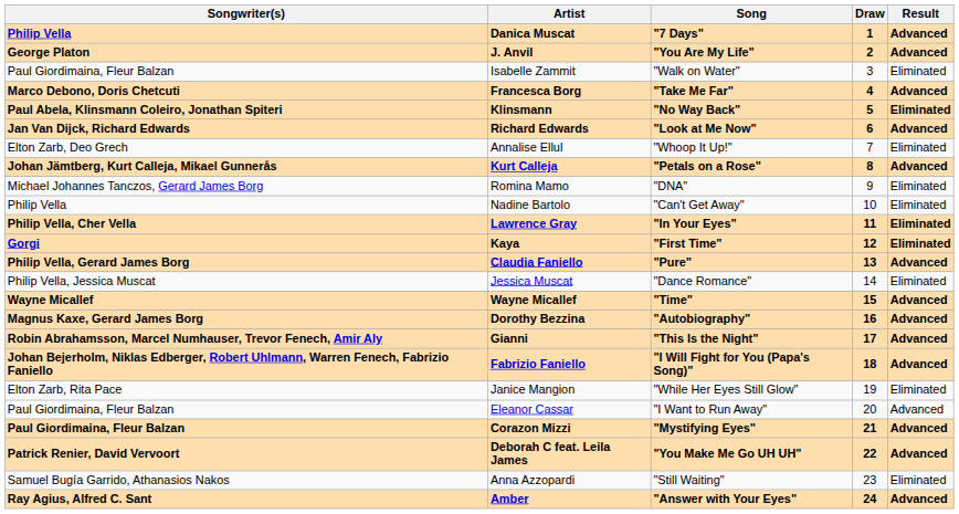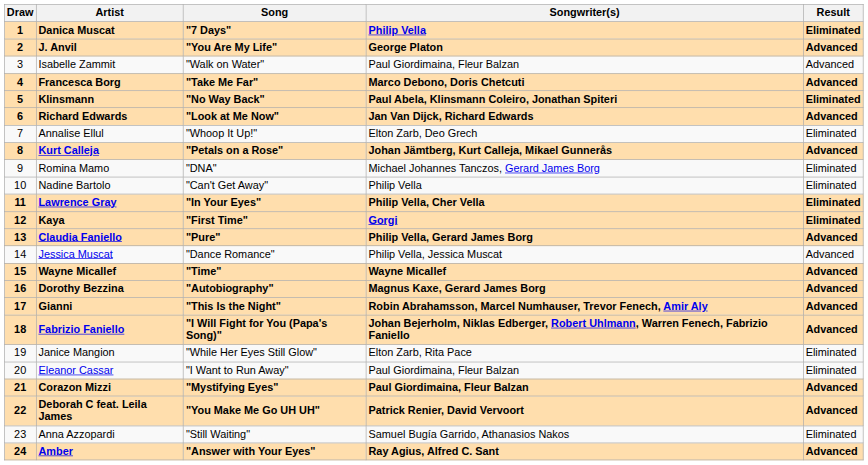 <table class="sortable wikitable" style="margin: 1em auto 1em auto; text-align:center">
 <tr>
-<th class="unsortable">Songwriter(s)</th>
+<th>Draw</th>
 <th>Artist</th>
 <th>Song</th>
-<th>Draw</th>
+<th class="unsortable">Songwriter(s)</th>
 <th>Result</th>
 </tr>
 <tr style="font-weight:bold;background:navajowhite">
-<td align="left"><a href='#'>Philip Vella</a></td>
+<td>1</td>
 <td align="left">Danica Muscat</td>
 <td align="left">"7 Days"</td>
-<td>1</td>
+<td align="left"><a href='#'>Philip Vella</a></td>
+<td align="left">Eliminated</td>
+</tr>
+<tr style="font-weight:bold;background:navajowhite">
+<td>2</td>
+<td align="left">J. Anvil</td>
+<td align="left">"You Are My Life"</td>
+<td align="left">George Platon</td>
+<td align="left">Advanced</td>
+</tr>
+<tr>
+<td>3</td>
+<td align="left">Isabelle Zammit</td>
+<td align="left">"Walk on Water"</td>
+<td align="left">Paul Giordimaina, Fleur Balzan</td>
 <td align="left">Advanced</td>
 </tr>
 <tr style="font-weight:bold;background:navajowhite">
-<td align="left">George Platon</td>
-<td align="left">J. Anvil</td>
-<td align="left">"You Are My Life"</td>
-<td>2</td>
+<td>4</td>
+<td align="left">Francesca Borg</td>
+<td align="left">"Take Me Far"</td>
+<td align="left">Marco Debono, Doris Chetcuti</td>
+<td align="left">Advanced</td>
+</tr>
+<tr style="font-weight:bold;background:navajowhite">
+<td>5</td>
+<td align="left">Klinsmann</td>
+<td align="left">"No Way Back"</td>
+<td align="left">Paul Abela, Klinsmann Coleiro, Jonathan Spiteri</td>
+<td align="left">Eliminated</td>
+</tr>
+<tr style="font-weight:bold;background:navajowhite">
+<td>6</td>
+<td align="left">Richard Edwards</td>
+<td align="left">"Look at Me Now"</td>
+<td align="left">Jan Van Dijck, Richard Edwards</td>
 <td align="left">Advanced</td>
 </tr>
 <tr>
-<td align="left">Paul Giordimaina, Fleur Balzan</td>
-<td align="left">Isabelle Zammit</td>
-<td align="left">"Walk on Water"</td>
-<td>3</td>
+<td>7</td>
+<td align="left">Annalise Ellul</td>
+<td align="left">"Whoop It Up!"</td>
+<td align="left">Elton Zarb, Deo Grech</td>
 <td align="left">Eliminated</td>
 </tr>
 <tr style="font-weight:bold;background:navajowhite">
-<td align="left">Marco Debono, Doris Chetcuti</td>
-<td align="left">Francesca Borg</td>
-<td align="left">"Take Me Far"</td>
-<td>4</td>
+<td>8</td>
+<td align="left"><a href='#'>Kurt Calleja</a></td>
+<td align="left">"Petals on a Rose"</td>
+<td align="left">Johan Jämtberg, Kurt Calleja, Mikael Gunnerås</td>
+<td align="left">Advanced</td>
+</tr>
+<tr>
+<td>9</td>
+<td align="left">Romina Mamo</td>
+<td align="left">"DNA"</td>
+<td align="left">Michael Johannes Tanczos, <a href='#'>Gerard James Borg</a></td>
+<td align="left">Eliminated</td>
+</tr>
+<tr>
+<td>10</td>
+<td align="left">Nadine Bartolo</td>
+<td align="left">"Can't Get Away"</td>
+<td align="left">Philip Vella</td>
+<td align="left">Eliminated</td>
+</tr>
+<tr style="font-weight:bold;background:navajowhite">
+<td>11</td>
+<td align="left"><a href='#'>Lawrence Gray</a></td>
+<td align="left">"In Your Eyes"</td>
+<td align="left">Philip Vella, Cher Vella</td>
+<td align="left">Eliminated</td>
+</tr>
+<tr style="font-weight:bold;background:navajowhite">
+<td>12</td>
+<td align="left">Kaya</td>
+<td align="left">"First Time"</td>
+<td align="left"><a href='#'>Gorgi</a></td>
+<td align="left">Eliminated</td>
+</tr>
+<tr style="font-weight:bold;background:navajowhite">
+<td>13</td>
+<td align="left"><a href='#'>Claudia Faniello</a></td>
+<td align="left">"Pure"</td>
+<td align="left">Philip Vella, Gerard James Borg</td>
+<td align="left">Advanced</td>
+</tr>
+<tr>
+<td>14</td>
+<td align="left"><a href='#'>Jessica Muscat</a></td>
+<td align="left">"Dance Romance"</td>
+<td align="left">Philip Vella, Jessica Muscat</td>
 <td align="left">Advanced</td>
 </tr>
 <tr style="font-weight:bold;background:navajowhite">
-<td align="left">Paul Abela, Klinsmann Coleiro, Jonathan Spiteri</td>
-<td align="left">Klinsmann</td>
-<td align="left">"No Way Back"</td>
-<td>5</td>
+<td>15</td>
+<td align="left">Wayne Micallef</td>
+<td align="left">"Time"</td>
+<td align="left">Wayne Micallef</td>
+<td align="left">Advanced</td>
+</tr>
+<tr style="font-weight:bold;background:navajowhite">
+<td>16</td>
+<td align="left">Dorothy Bezzina</td>
+<td align="left">"Autobiography"</td>
+<td align="left">Magnus Kaxe, Gerard James Borg</td>
+<td align="left">Advanced</td>
+</tr>
+<tr style="font-weight:bold;background:navajowhite">
+<td>17</td>
+<td align="left">Gianni</td>
+<td align="left">"This Is the Night"</td>
+<td align="left">Robin Abrahamsson, Marcel Numhauser, Trevor Fenech, <a href='#'>Amir Aly</a></td>
+<td align="left">Advanced</td>
+</tr>
+<tr style="font-weight:bold;background:navajowhite">
+<td>18</td>
+<td align="left"><a href='#'>Fabrizio Faniello</a></td>
+<td align="left">"I Will Fight for You (Papa's Song)"</td>
+<td align="left">Johan Bejerholm, Niklas Edberger, <a href='#'>Robert Uhlmann</a>, Warren Fenech, Fabrizio Faniello</td>
+<td align="left">Advanced</td>
+</tr>
+<tr>
+<td>19</td>
+<td align="left">Janice Mangion</td>
+<td align="left">"While Her Eyes Still Glow"</td>
+<td align="left">Elton Zarb, Rita Pace</td>
+<td align="left">Eliminated</td>
+</tr>
+<tr>
+<td>20</td>
+<td align="left"><a href='#'>Eleanor Cassar</a></td>
+<td align="left">"I Want to Run Away"</td>
+<td align="left">Paul Giordimaina, Fleur Balzan</td>
 <td align="left">Eliminated</td>
 </tr>
 <tr style="font-weight:bold;background:navajowhite">
-<td align="left">Jan Van Dijck, Richard Edwards</td>
-<td align="left">Richard Edwards</td>
-<td align="left">"Look at Me Now"</td>
-<td>6</td>
+<td>21</td>
+<td align="left">Corazon Mizzi</td>
+<td align="left">"Mystifying Eyes"</td>
+<td align="left">Paul Giordimaina, Fleur Balzan</td>
+<td align="left">Advanced</td>
+</tr>
+<tr style="font-weight:bold;background:navajowhite">
+<td>22</td>
+<td align="left">Deborah C feat. Leila James</td>
+<td align="left">"You Make Me Go UH UH"</td>
+<td align="left">Patrick Renier, David Vervoort</td>
 <td align="left">Advanced</td>
 </tr>
 <tr>
-<td align="left">Elton Zarb, Deo Grech</td>
-<td align="left">Annalise Ellul</td>
-<td align="left">"Whoop It Up!"</td>
-<td>7</td>
+<td>23</td>
+<td align="left">Anna Azzopardi</td>
+<td align="left">"Still Waiting"</td>
+<td align="left">Samuel Bugía Garrido, Athanasios Nakos</td>
 <td align="left">Eliminated</td>
 </tr>
 <tr style="font-weight:bold;background:navajowhite">
-<td align="left">Johan Jämtberg, Kurt Calleja, Mikael Gunnerås</td>
-<td align="left"><a href='#'>Kurt Calleja</a></td>
-<td align="left">"Petals on a Rose"</td>
-<td>8</td>
-<td align="left">Advanced</td>
-</tr>
-<tr>
-<td align="left">Michael Johannes Tanczos, <a href='#'>Gerard James Borg</a></td>
-<td align="left">Romina Mamo</td>
-<td align="left">"DNA"</td>
-<td>9</td>
-<td align="left">Eliminated</td>
-</tr>
-<tr>
-<td align="left">Philip Vella</td>
-<td align="left">Nadine Bartolo</td>
-<td align="left">"Can't Get Away"</td>
-<td>10</td>
-<td align="left">Eliminated</td>
-</tr>
-<tr style="font-weight:bold;background:navajowhite">
-<td align="left">Philip Vella, Cher Vella</td>
-<td align="left"><a href='#'>Lawrence Gray</a></td>
-<td align="left">"In Your Eyes"</td>
-<td>11</td>
-<td align="left">Eliminated</td>
-</tr>
-<tr style="font-weight:bold;background:navajowhite">
-<td align="left"><a href='#'>Gorgi</a></td>
-<td align="left">Kaya</td>
-<td align="left">"First Time"</td>
-<td>12</td>
-<td align="left">Eliminated</td>
-</tr>
-<tr style="font-weight:bold;background:navajowhite">
-<td align="left">Philip Vella, Gerard James Borg</td>
-<td align="left"><a href='#'>Claudia Faniello</a></td>
-<td align="left">"Pure"</td>
-<td>13</td>
-<td align="left">Advanced</td>
-</tr>
-<tr>
-<td align="left">Philip Vella, Jessica Muscat</td>
-<td align="left"><a href='#'>Jessica Muscat</a></td>
-<td align="left">"Dance Romance"</td>
-<td>14</td>
-<td align="left">Eliminated</td>
-</tr>
-<tr style="font-weight:bold;background:navajowhite">
-<td align="left">Wayne Micallef</td>
-<td align="left">Wayne Micallef</td>
-<td align="left">"Time"</td>
-<td>15</td>
-<td align="left">Advanced</td>
-</tr>
-<tr style="font-weight:bold;background:navajowhite">
-<td align="left">Magnus Kaxe, Gerard James Borg</td>
-<td align="left">Dorothy Bezzina</td>
-<td align="left">"Autobiography"</td>
-<td>16</td>
-<td align="left">Advanced</td>
-</tr>
-<tr style="font-weight:bold;background:navajowhite">
-<td align="left">Robin Abrahamsson, Marcel Numhauser, Trevor Fenech, <a href='#'>Amir Aly</a></td>
-<td align="left">Gianni</td>
-<td align="left">"This Is the Night"</td>
-<td>17</td>
-<td align="left">Advanced</td>
-</tr>
-<tr style="font-weight:bold;background:navajowhite">
-<td align="left">Johan Bejerholm, Niklas Edberger, <a href='#'>Robert Uhlmann</a>, Warren Fenech, Fabrizio Faniello</td>
-<td align="left"><a href='#'>Fabrizio Faniello</a></td>
-<td align="left">"I Will Fight for You (Papa's Song)"</td>
-<td>18</td>
-<td align="left">Advanced</td>
-</tr>
-<tr>
-<td align="left">Elton Zarb, Rita Pace</td>
-<td align="left">Janice Mangion</td>
-<td align="left">"While Her Eyes Still Glow"</td>
-<td>19</td>
-<td align="left">Eliminated</td>
-</tr>
-<tr>
-<td align="left">Paul Giordimaina, Fleur Balzan</td>
-<td align="left"><a href='#'>Eleanor Cassar</a></td>
-<td align="left">"I Want to Run Away"</td>
-<td>20</td>
-<td align="left">Advanced</td>
-</tr>
-<tr style="font-weight:bold;background:navajowhite">
-<td align="left">Paul Giordimaina, Fleur Balzan</td>
-<td align="left">Corazon Mizzi</td>
-<td align="left">"Mystifying Eyes"</td>
-<td>21</td>
-<td align="left">Advanced</td>
-</tr>
-<tr style="font-weight:bold;background:navajowhite">
-<td align="left">Patrick Renier, David Vervoort</td>
-<td align="left">Deborah C feat. Leila James</td>
-<td align="left">"You Make Me Go UH UH"</td>
-<td>22</td>
-<td align="left">Advanced</td>
-</tr>
-<tr>
-<td align="left">Samuel Bugía Garrido, Athanasios Nakos</td>
-<td align="left">Anna Azzopardi</td>
-<td align="left">"Still Waiting"</td>
-<td>23</td>
-<td align="left">Eliminated</td>
-</tr>
-<tr style="font-weight:bold;background:navajowhite">
-<td align="left">Ray Agius, Alfred C. Sant</td>
+<td>24</td>
 <td align="left"><a href='#'>Amber</a></td>
 <td align="left">"Answer with Your Eyes"</td>
-<td>24</td>
+<td align="left">Ray Agius, Alfred C. Sant</td>
 <td align="left">Advanced</td>
 </tr>
 </table>
